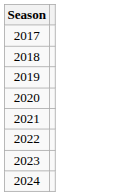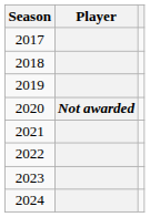 <table class="wikitable plainrowheaders sortable" style="text-align:center">
 <tr>
 <th scope="col">Season</th>
+<th scope="col">Player</th>
 <th scope="col" class="unsortable"></th>
 </tr>
 <tr>
 <td>2017</td>
+<th scope="row"></th>
 <td></td>
 </tr>
 <tr>
 <td>2018</td>
+<th scope="row"></th>
 <td></td>
 </tr>
 <tr>
 <td>2019</td>
+<th scope="row"></th>
 <td></td>
 </tr>
 <tr>
 <td>2020</td>
+<th scope="row"><em>Not awarded</em></th>
 <td></td>
 </tr>
 <tr>
 <td>2021</td>
+<th scope="row"></th>
 <td></td>
 </tr>
 <tr>
 <td>2022</td>
+<th scope="row"></th>
 <td></td>
 </tr>
 <tr>
 <td>2023</td>
+<th scope="row"></th>
 <td></td>
 </tr>
 <tr>
 <td>2024</td>
+<th scope="row"></th>
 <td></td>
 </tr>
 </table>
